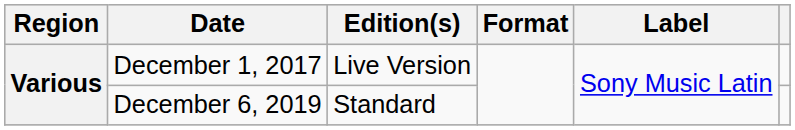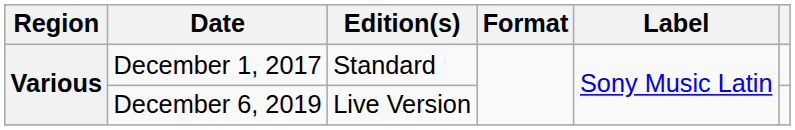 <table class="wikitable plainrowheaders">
 <tr>
 <th scope="col">Region</th>
 <th scope="col">Date</th>
 <th scope="col">Edition(s)</th>
 <th scope="col">Format</th>
 <th scope="col">Label</th>
 <th scope="col"></th>
 </tr>
 <tr>
 <th rowspan="2" scope="row">Various</th>
 <td>December 1, 2017</td>
-<td>Live Version</td>
+<td>Standard</td>
 <td rowspan="2"></td>
 <td rowspan="2"><a href='#'>Sony Music Latin</a></td>
 <td></td>
 </tr>
 <tr>
 <td>December 6, 2019</td>
-<td>Standard</td>
+<td>Live Version</td>
 <td></td>
 </tr>
 </table>
